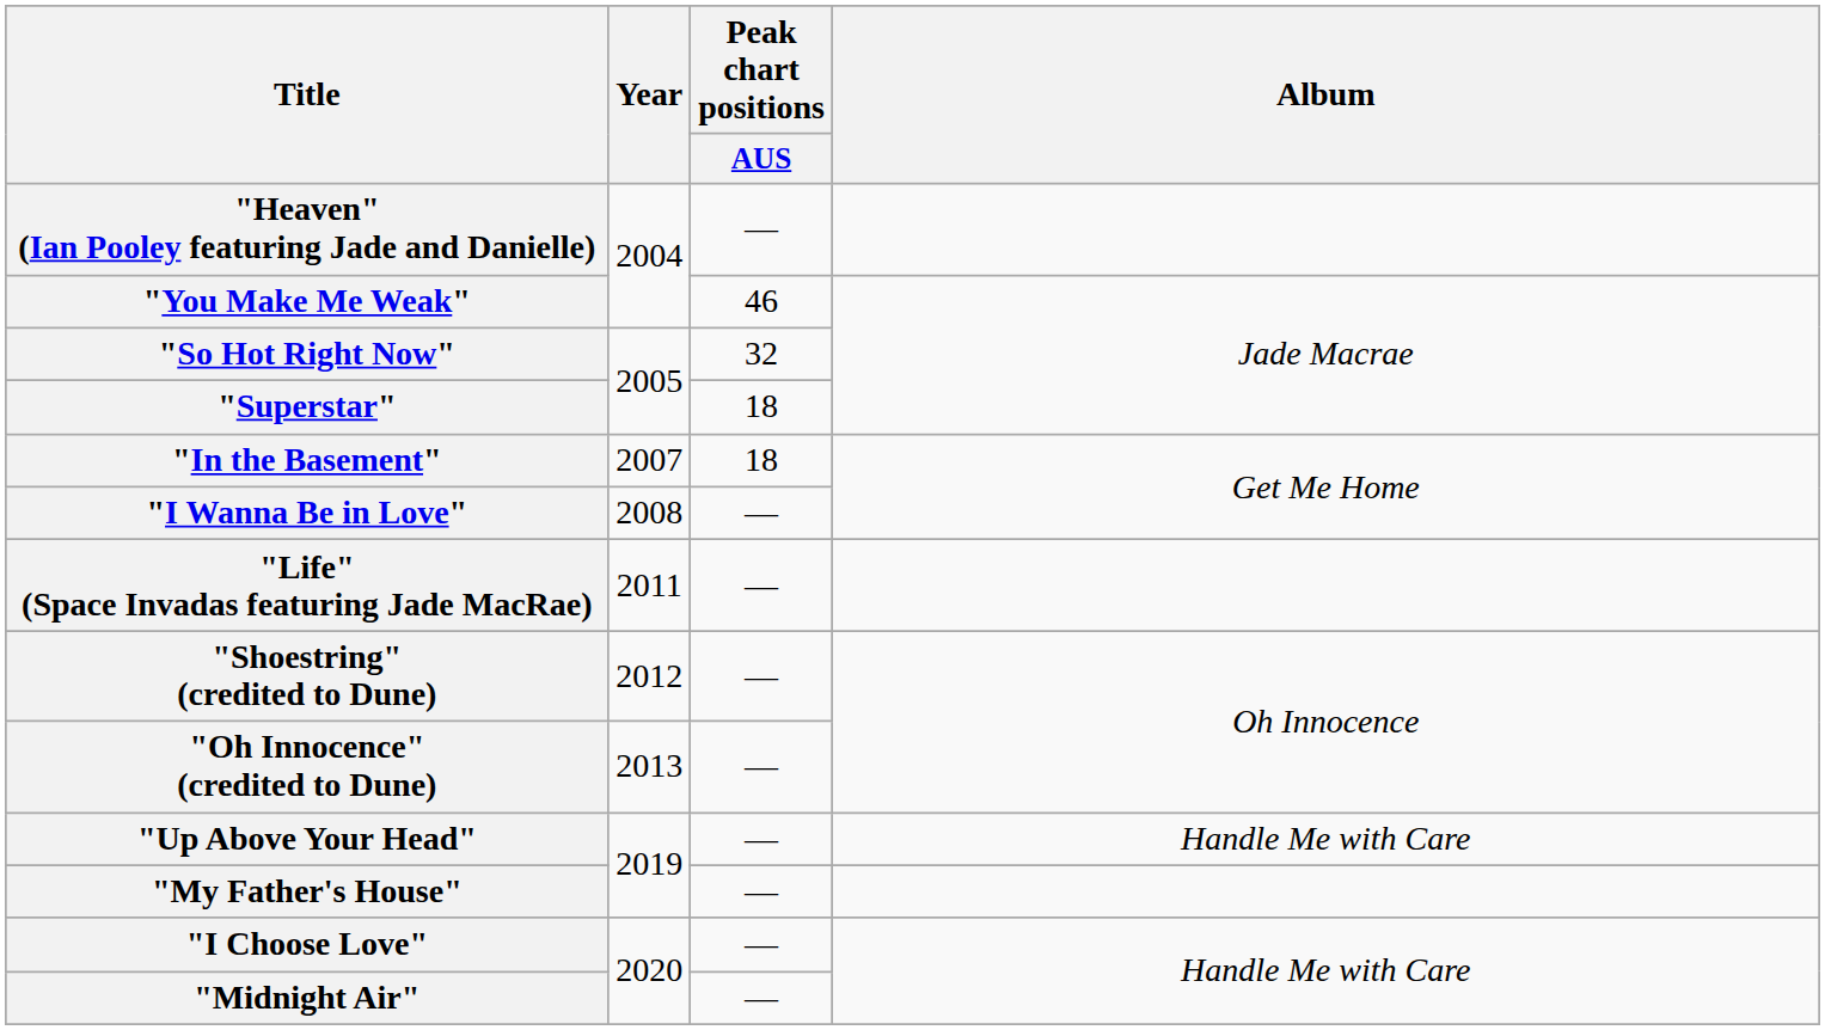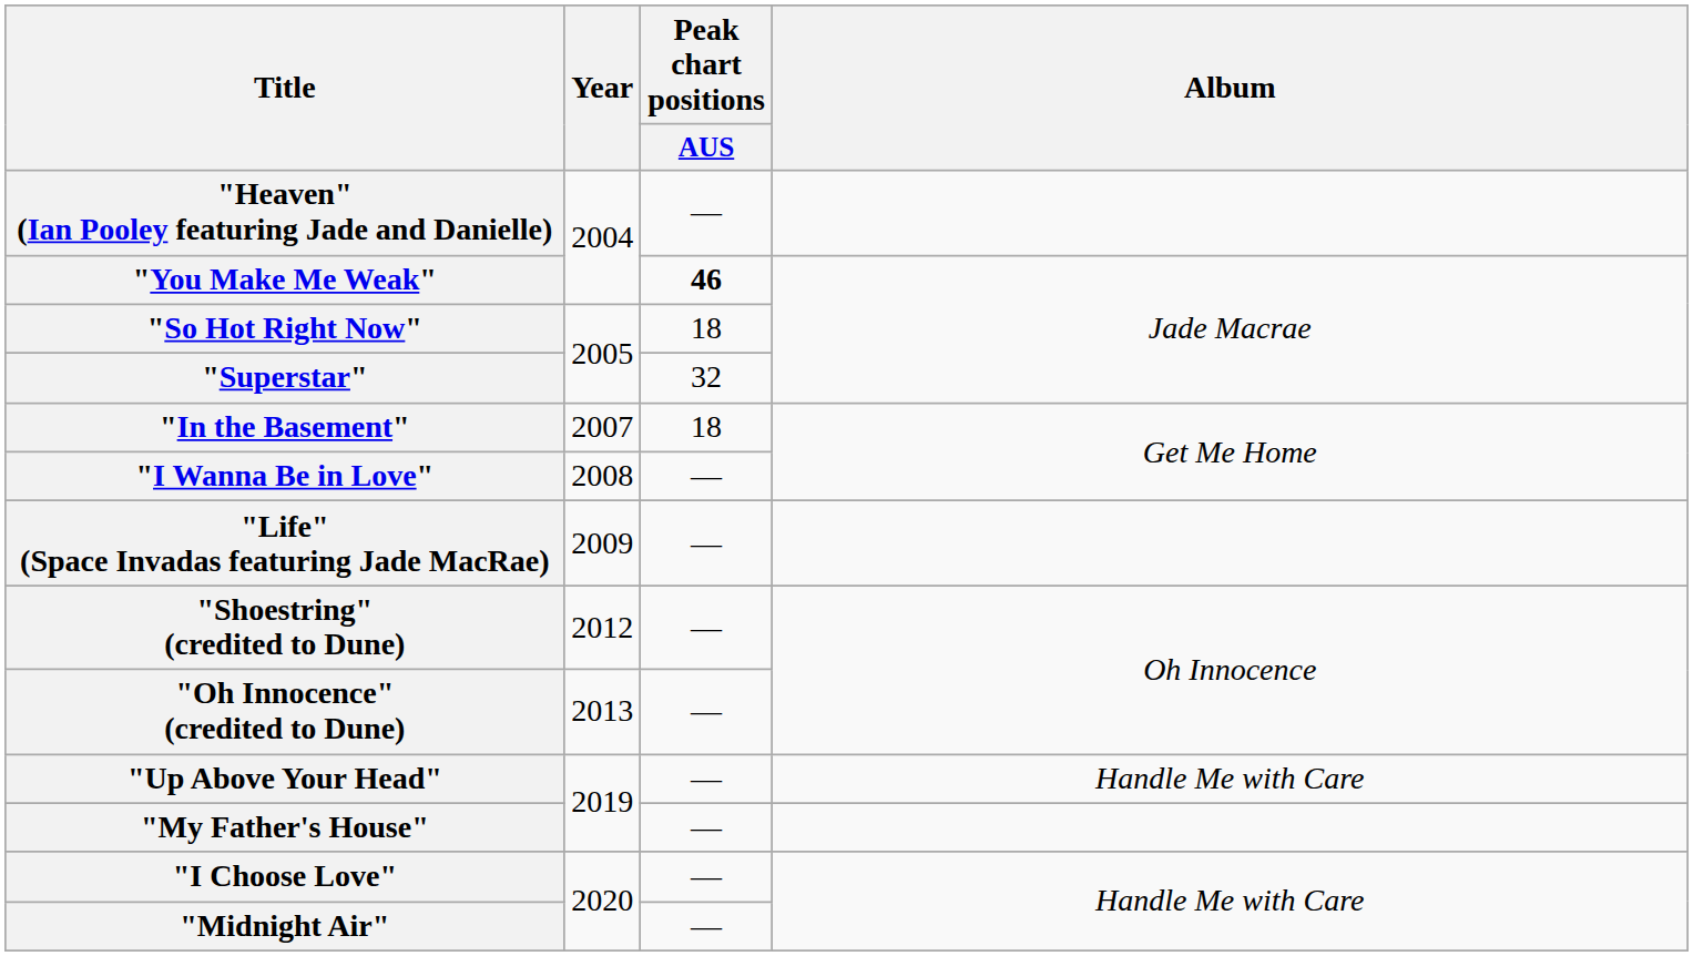 <table class="wikitable plainrowheaders" style="text-align:center;">
 <tr>
 <th scope="col" rowspan="2" style="width:18em;">Title</th>
 <th scope="col" rowspan="2" style="width:1em;">Year</th>
 <th scope="col" colspan="1">Peak chart positions</th>
 <th scope="col" rowspan="2" style="width:30em;">Album</th>
 </tr>
 <tr>
 <th scope="col" style="width:3em;font-size:90%;"><a href='#'>AUS</a><br></th>
 </tr>
 <tr>
 <th scope="row">"Heaven"<br><span>(<a href='#'>Ian Pooley</a> featuring Jade and Danielle)</span></th>
 <td rowspan="2">2004</td>
 <td>—</td>
 <td></td>
 </tr>
 <tr>
 <th scope="row">"<a href='#'>You Make Me Weak</a>"</th>
-<td>46</td>
+<td><strong>46</strong></td>
 <td rowspan="3"><em>Jade Macrae</em></td>
 </tr>
 <tr>
 <th scope="row">"<a href='#'>So Hot Right Now</a>"</th>
 <td rowspan="2">2005</td>
-<td>32</td>
+<td>18</td>
 </tr>
 <tr>
 <th scope="row">"<a href='#'>Superstar</a>"</th>
-<td>18</td>
+<td>32</td>
 </tr>
 <tr>
 <th scope="row">"<a href='#'>In the Basement</a>"</th>
 <td>2007</td>
 <td>18</td>
 <td rowspan="2"><em>Get Me Home</em></td>
 </tr>
 <tr>
 <th scope="row">"<a href='#'>I Wanna Be in Love</a>"</th>
 <td>2008</td>
 <td>—</td>
 </tr>
 <tr>
 <th scope="row">"Life"<br><span>(Space Invadas featuring Jade MacRae)</span></th>
-<td>2011</td>
+<td>2009</td>
 <td>—</td>
 <td></td>
 </tr>
 <tr>
 <th scope="row">"Shoestring"<br><span>(credited to Dune)</span></th>
 <td>2012</td>
 <td>—</td>
 <td rowspan="2"><em>Oh Innocence</em></td>
 </tr>
 <tr>
 <th scope="row">"Oh Innocence"<br><span>(credited to Dune)</span></th>
 <td>2013</td>
 <td>—</td>
 </tr>
 <tr>
 <th scope="row">"Up Above Your Head"</th>
 <td rowspan="2">2019</td>
 <td>—</td>
 <td><em>Handle Me with Care</em></td>
 </tr>
 <tr>
 <th scope="row">"My Father's House"</th>
 <td>—</td>
 <td></td>
 </tr>
 <tr>
 <th scope="row">"I Choose Love"</th>
 <td rowspan="2">2020</td>
 <td>—</td>
 <td rowspan="2"><em>Handle Me with Care</em></td>
 </tr>
 <tr>
 <th scope="row">"Midnight Air"</th>
 <td>—</td>
 </tr>
 </table>
